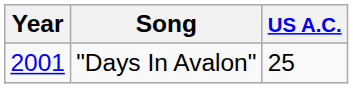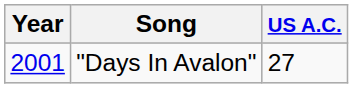 <table class="wikitable">
 <tr>
 <th>Year</th>
 <th>Song</th>
 <th><small><a href='#'>US A.C.</a></small></th>
 </tr>
 <tr>
 <td><a href='#'>2001</a></td>
 <td>"Days In Avalon"</td>
-<td>25</td>
+<td>27</td>
 </tr>
 </table>
